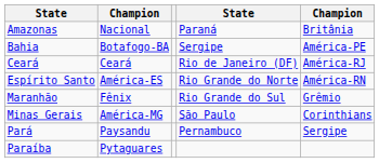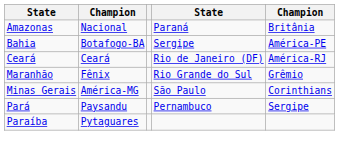 <table class="wikitable">
 <tr>
 <th>State</th>
 <th>Champion</th>
 <th></th>
 <th>State</th>
 <th>Champion</th>
 </tr>
 <tr>
 <td><a href='#'>Amazonas</a></td>
 <td><a href='#'>Nacional</a></td>
 <td></td>
 <td><a href='#'>Paraná</a></td>
 <td><a href='#'>Britânia</a></td>
 </tr>
 <tr>
 <td><a href='#'>Bahia</a></td>
 <td><a href='#'>Botafogo-BA</a></td>
 <td></td>
 <td><a href='#'>Sergipe</a></td>
 <td><a href='#'>América-PE</a></td>
 </tr>
 <tr>
 <td><a href='#'>Ceará</a></td>
 <td><a href='#'>Ceará</a></td>
 <td></td>
 <td><a href='#'>Rio de Janeiro (DF)</a></td>
 <td><a href='#'>América-RJ</a></td>
 </tr>
 <tr>
-<td><a href='#'>Espírito Santo</a></td>
-<td><a href='#'>América-ES</a></td>
-<td></td>
-<td><a href='#'>Rio Grande do Norte</a></td>
-<td><a href='#'>América-RN</a></td>
-</tr>
-<tr>
 <td><a href='#'>Maranhão</a></td>
 <td><a href='#'>Fênix</a></td>
 <td></td>
 <td><a href='#'>Rio Grande do Sul</a></td>
 <td><a href='#'>Grêmio</a></td>
 </tr>
 <tr>
 <td><a href='#'>Minas Gerais</a></td>
 <td><a href='#'>América-MG</a></td>
 <td></td>
 <td><a href='#'>São Paulo</a></td>
 <td><a href='#'>Corinthians</a></td>
 </tr>
 <tr>
 <td><a href='#'>Pará</a></td>
 <td><a href='#'>Paysandu</a></td>
 <td></td>
 <td><a href='#'>Pernambuco</a></td>
 <td><a href='#'>Sergipe</a></td>
 </tr>
 <tr>
 <td><a href='#'>Paraíba</a></td>
 <td><a href='#'>Pytaguares</a></td>
 <td></td>
 <td></td>
 <td></td>
 </tr>
 </table>
